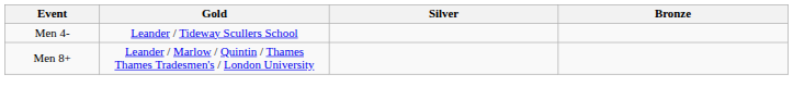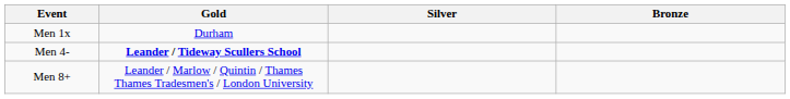 <table class="wikitable" style="text-align:center">
 <tr>
 <th width=120>Event</th>
 <th width=300>Gold</th>
 <th width=300>Silver</th>
 <th width=300>Bronze</th>
 </tr>
 <tr>
+<td>Men 1x</td>
+<td><a href='#'>Durham</a></td>
+<td></td>
+<td></td>
+</tr>
+<tr>
 <td>Men 4-</td>
-<td><a href='#'>Leander</a> / <a href='#'>Tideway Scullers School</a></td>
+<td><strong><a href='#'>Leander</a> / <a href='#'>Tideway Scullers School</a></strong></td>
 <td></td>
 <td></td>
 </tr>
 <tr>
 <td>Men 8+</td>
 <td><a href='#'>Leander</a> / <a href='#'>Marlow</a> / <a href='#'>Quintin</a> / <a href='#'>Thames</a> <br> <a href='#'>Thames Tradesmen's</a> / <a href='#'>London University</a></td>
 <td></td>
 <td></td>
 </tr>
 </table>
